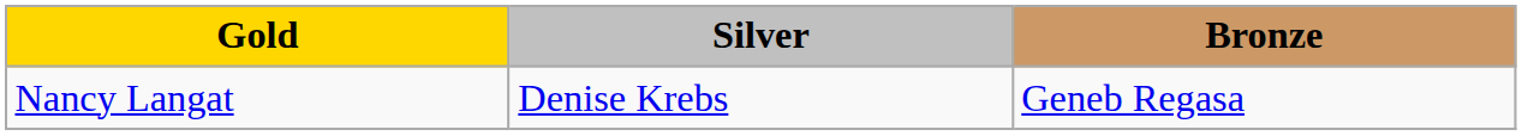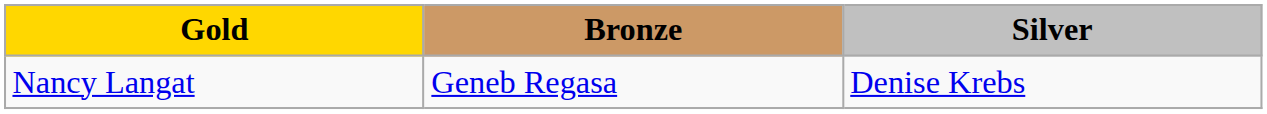 <table class="wikitable" style="text-align:left">
 <tr align="center">
 <td width=200 bgcolor=gold><strong>Gold</strong></td>
+<td width=200 bgcolor=CC9966><strong>Bronze</strong></td>
 <td width=200 bgcolor=silver><strong>Silver</strong></td>
-<td width=200 bgcolor=CC9966><strong>Bronze</strong></td>
 </tr>
 <tr>
 <td><a href='#'>Nancy Langat</a><br><em></em></td>
+<td><a href='#'>Geneb Regasa</a><br><em></em></td>
 <td><a href='#'>Denise Krebs</a><br><em></em></td>
-<td><a href='#'>Geneb Regasa</a><br><em></em></td>
 </tr>
 </table>
